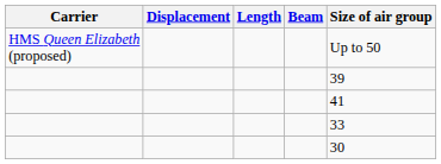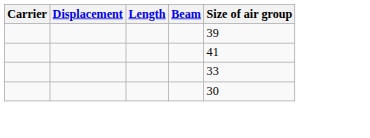 <table class="wikitable">
 <tr>
 <th>Carrier</th>
 <th><a href='#'>Displacement</a></th>
 <th><a href='#'>Length</a></th>
 <th><a href='#'>Beam</a></th>
 <th>Size of air group</th>
-</tr>
-<tr>
-<td><a href='#'>HMS <em>Queen Elizabeth</em></a><br>(proposed)</td>
-<td></td>
-<td></td>
-<td></td>
-<td>Up to 50</td>
 </tr>
 <tr>
 <td></td>
 <td></td>
 <td></td>
 <td></td>
 <td>39</td>
 </tr>
 <tr>
 <td></td>
 <td></td>
 <td></td>
 <td></td>
 <td>41</td>
 </tr>
 <tr>
 <td></td>
 <td></td>
 <td></td>
 <td></td>
 <td>33</td>
 </tr>
 <tr>
 <td></td>
 <td></td>
 <td></td>
 <td></td>
 <td>30</td>
 </tr>
 </table>
